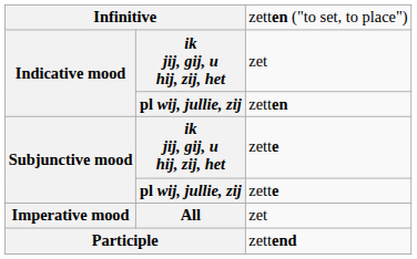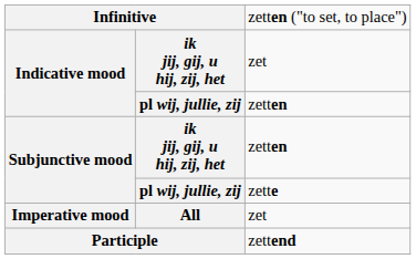 <table class="wikitable">
 <tr>
 <th colspan="2">Infinitive</th>
 <td>zett<strong>en</strong> ("to set, to place")</td>
 </tr>
 <tr>
 <th rowspan="2">Indicative mood</th>
 <th><em>ik<br>jij, gij, u<br>hij, zij, het</em></th>
 <td>zet</td>
 </tr>
 <tr>
 <th>pl <em>wij, jullie, zij</em></th>
 <td>zett<strong>en</strong></td>
 </tr>
 <tr>
 <th rowspan="2">Subjunctive mood</th>
 <th><em>ik<br>jij, gij, u<br>hij, zij, het</em></th>
-<td>zett<strong>e</strong></td>
+<td>zett<strong>en</strong></td>
 </tr>
 <tr>
 <th>pl <em>wij, jullie, zij</em></th>
 <td>zett<strong>e</strong></td>
 </tr>
 <tr>
 <th>Imperative mood</th>
 <th>All</th>
 <td>zet</td>
 </tr>
 <tr>
 <th colspan="2">Participle</th>
 <td>zett<strong>end</strong></td>
 </tr>
 </table>
